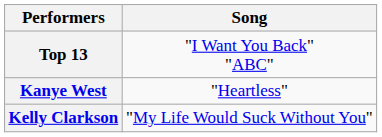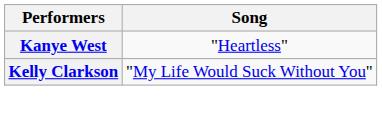 <table class="wikitable" style="text-align:center;">
 <tr>
 <th scope="col">Performers</th>
 <th scope="col">Song</th>
-</tr>
-<tr>
-<th scope="row">Top 13</th>
-<td>"<a href='#'>I Want You Back</a>"<br>"<a href='#'>ABC</a>"</td>
 </tr>
 <tr>
 <th scope="row"><a href='#'>Kanye West</a></th>
 <td>"<a href='#'>Heartless</a>"</td>
 </tr>
 <tr>
 <th scope="row"><a href='#'>Kelly Clarkson</a></th>
 <td>"<a href='#'>My Life Would Suck Without You</a>"</td>
 </tr>
 </table>
